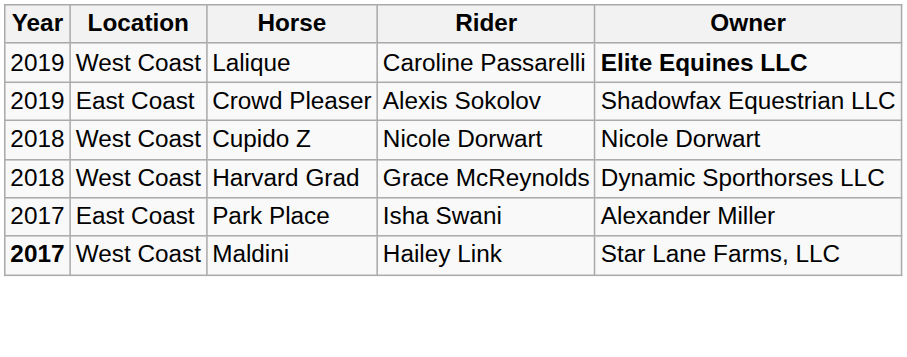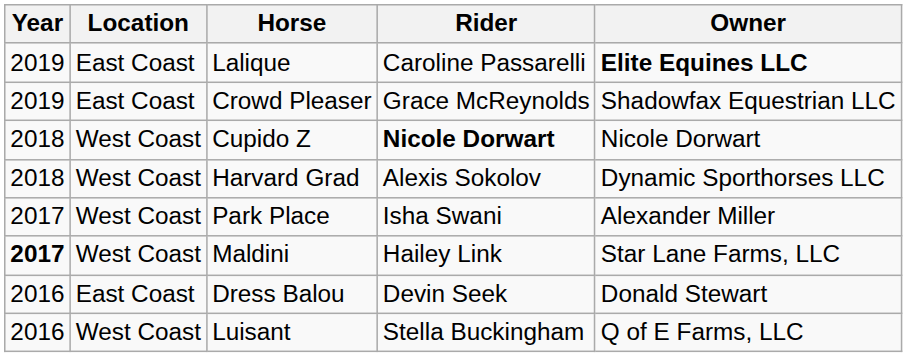 <table class="wikitable">
 <tr>
 <th>Year</th>
 <th>Location</th>
 <th>Horse</th>
 <th>Rider</th>
 <th>Owner</th>
 </tr>
 <tr>
 <td>2019</td>
-<td>West Coast</td>
+<td>East Coast</td>
 <td>Lalique</td>
 <td>Caroline Passarelli</td>
 <td><strong>Elite Equines LLC</strong></td>
 </tr>
 <tr>
 <td>2019</td>
 <td>East Coast</td>
 <td>Crowd Pleaser</td>
-<td>Alexis Sokolov</td>
+<td>Grace McReynolds</td>
 <td>Shadowfax Equestrian LLC</td>
 </tr>
 <tr>
 <td>2018</td>
 <td>West Coast</td>
 <td>Cupido Z</td>
-<td>Nicole Dorwart</td>
+<td><strong>Nicole Dorwart</strong></td>
 <td>Nicole Dorwart</td>
 </tr>
 <tr>
 <td>2018</td>
 <td>West Coast</td>
 <td>Harvard Grad</td>
-<td>Grace McReynolds</td>
+<td>Alexis Sokolov</td>
 <td>Dynamic Sporthorses LLC</td>
 </tr>
 <tr>
 <td>2017</td>
-<td>East Coast</td>
+<td>West Coast</td>
 <td>Park Place</td>
 <td>Isha Swani</td>
 <td>Alexander Miller</td>
 </tr>
 <tr>
 <td><strong>2017</strong></td>
 <td>West Coast</td>
 <td>Maldini</td>
 <td>Hailey Link</td>
 <td>Star Lane Farms, LLC</td>
 </tr>
+<tr>
+<td>2016</td>
+<td>East Coast</td>
+<td>Dress Balou</td>
+<td>Devin Seek</td>
+<td>Donald Stewart</td>
+</tr>
+<tr>
+<td>2016</td>
+<td>West Coast</td>
+<td>Luisant</td>
+<td>Stella Buckingham</td>
+<td>Q of E Farms, LLC </td>
+</tr>
 </table>
